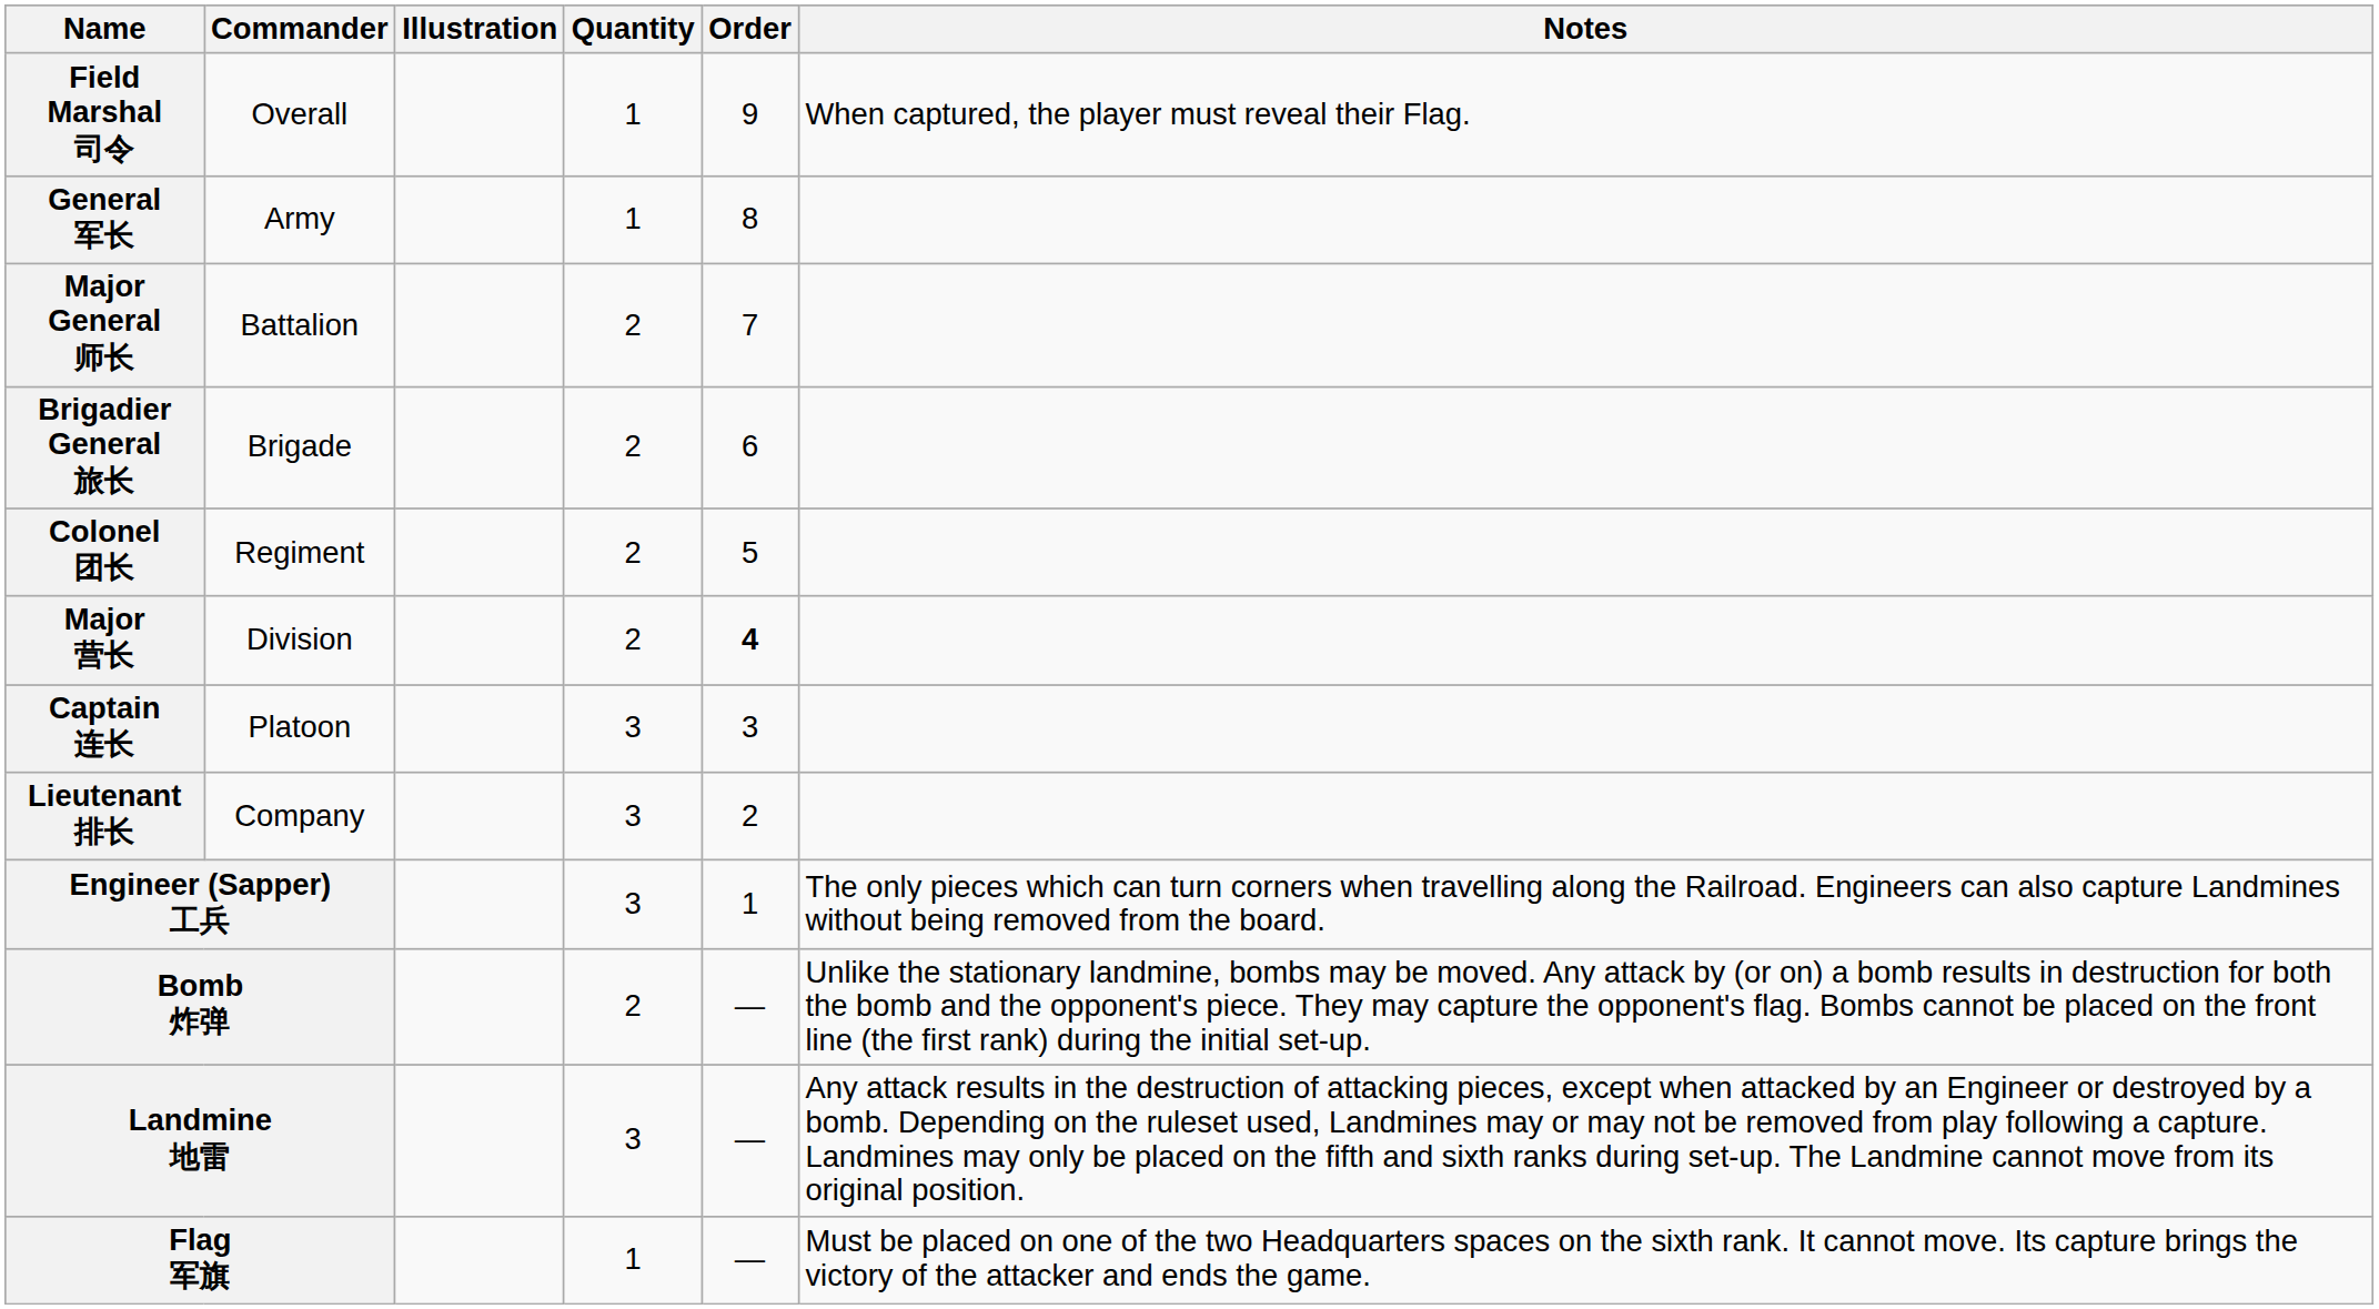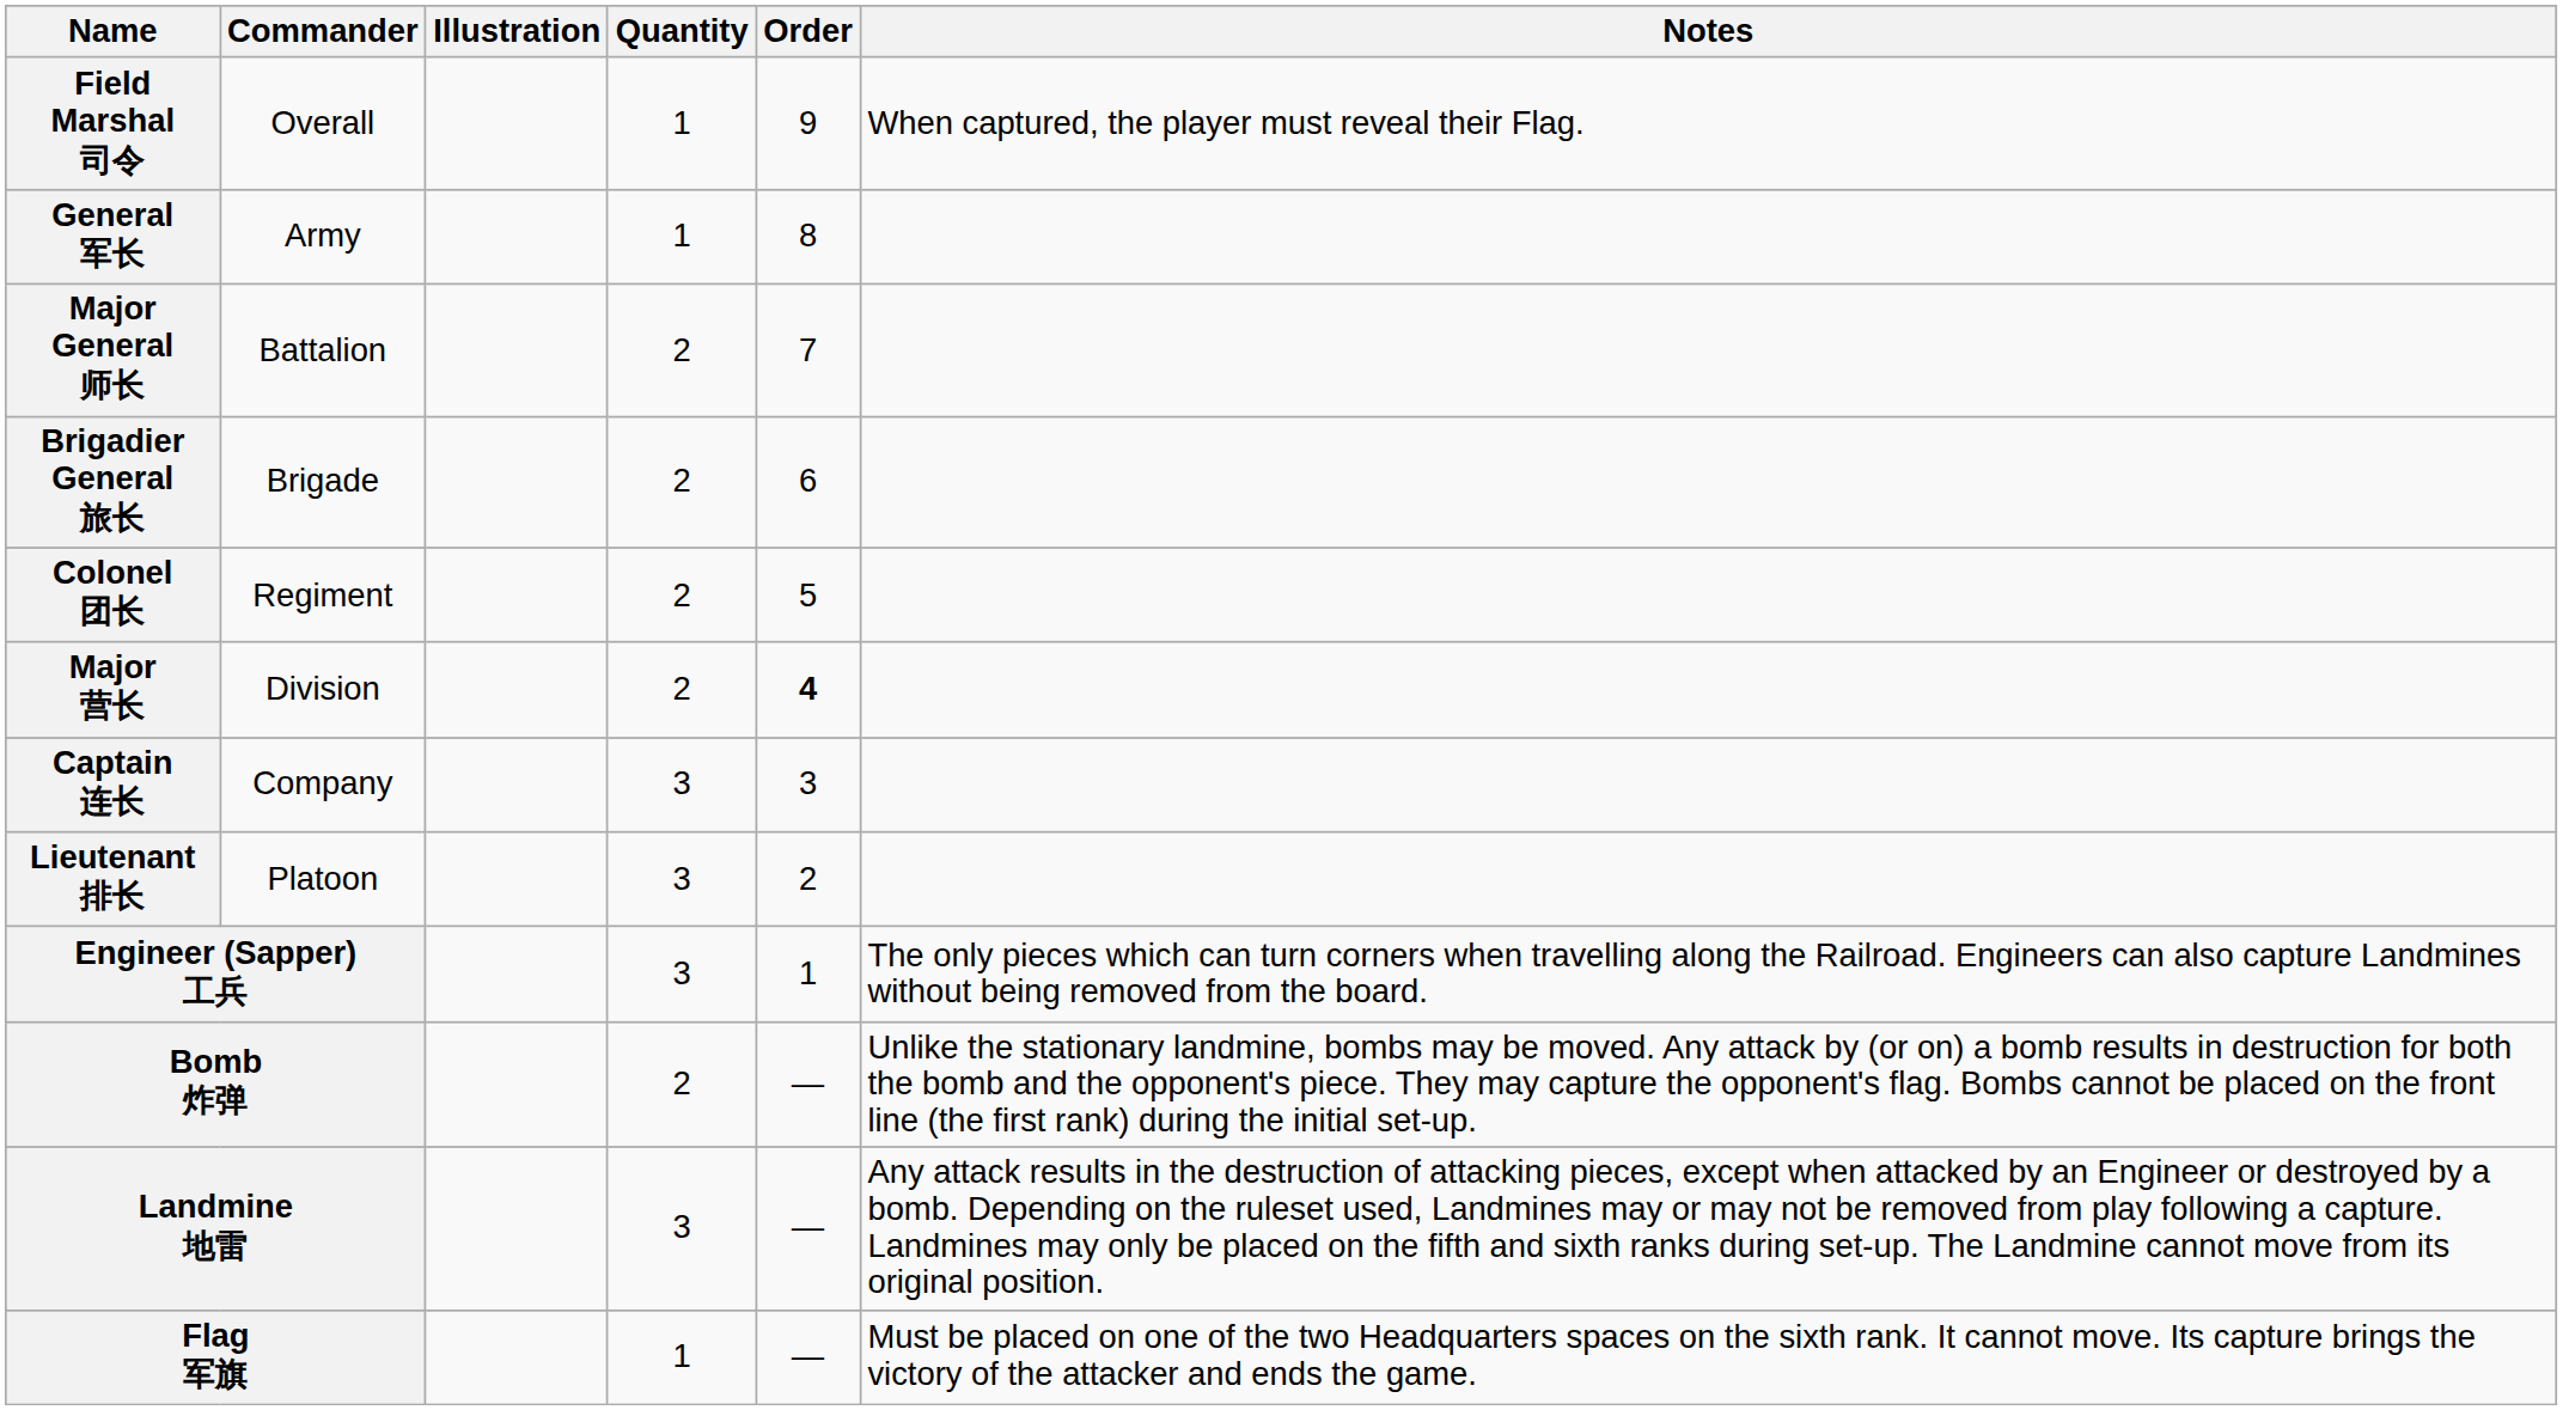 <table class="wikitable" style="font-size:100%;text-align:center;">
 <tr>
 <th>Name</th>
 <th>Commander</th>
 <th>Illustration</th>
 <th>Quantity</th>
 <th>Order</th>
 <th>Notes</th>
 </tr>
 <tr>
 <th>Field Marshal<br>司令</th>
 <td>Overall</td>
 <td></td>
 <td>1</td>
 <td>9</td>
 <td style="text-align:left;">When captured, the player must reveal their Flag.</td>
 </tr>
 <tr>
 <th>General<br>军长</th>
 <td>Army</td>
 <td></td>
 <td>1</td>
 <td>8</td>
 <td style="text-align:left;"></td>
 </tr>
 <tr>
 <th>Major General<br>师长</th>
 <td>Battalion</td>
 <td></td>
 <td>2</td>
 <td>7</td>
 <td style="text-align:left;"></td>
 </tr>
 <tr>
 <th>Brigadier General<br>旅长</th>
 <td>Brigade</td>
 <td></td>
 <td>2</td>
 <td>6</td>
 <td style="text-align:left;"></td>
 </tr>
 <tr>
 <th>Colonel<br>团长</th>
 <td>Regiment</td>
 <td></td>
 <td>2</td>
 <td>5</td>
 <td style="text-align:left;"></td>
 </tr>
 <tr>
 <th>Major<br>营长</th>
 <td>Division</td>
 <td></td>
 <td>2</td>
 <td><strong>4</strong></td>
 <td style="text-align:left;"></td>
 </tr>
 <tr>
 <th>Captain<br>连长</th>
-<td>Platoon</td>
+<td>Company</td>
 <td></td>
 <td>3</td>
 <td>3</td>
 <td style="text-align:left;"></td>
 </tr>
 <tr>
 <th>Lieutenant<br>排长</th>
-<td>Company</td>
+<td>Platoon</td>
 <td></td>
 <td>3</td>
 <td>2</td>
 <td style="text-align:left;"></td>
 </tr>
 <tr>
 <th colspan=2>Engineer (Sapper)<br>工兵</th>
 <td></td>
 <td>3</td>
 <td>1</td>
 <td style="text-align:left;">The only pieces which can turn corners when travelling along the Railroad. Engineers can also capture Landmines without being removed from the board.</td>
 </tr>
 <tr>
 <th colspan=2>Bomb<br>炸弹</th>
 <td></td>
 <td>2</td>
 <td>—</td>
 <td style="text-align:left;">Unlike the stationary landmine, bombs may be moved. Any attack by (or on) a bomb results in destruction for both the bomb and the opponent's piece. They may capture the opponent's flag. Bombs cannot be placed on the front line (the first rank) during the initial set-up.</td>
 </tr>
 <tr>
 <th colspan=2>Landmine<br>地雷</th>
 <td></td>
 <td>3</td>
 <td>—</td>
 <td style="text-align:left;">Any attack results in the destruction of attacking pieces, except when attacked by an Engineer or destroyed by a bomb. Depending on the ruleset used, Landmines may or may not be removed from play following a capture. Landmines may only be placed on the fifth and sixth ranks during set-up. The Landmine cannot move from its original position.</td>
 </tr>
 <tr>
 <th colspan=2>Flag<br>军旗</th>
 <td></td>
 <td>1</td>
 <td>—</td>
 <td style="text-align:left;">Must be placed on one of the two Headquarters spaces on the sixth rank. It cannot move. Its capture brings the victory of the attacker and ends the game.</td>
 </tr>
 </table>
